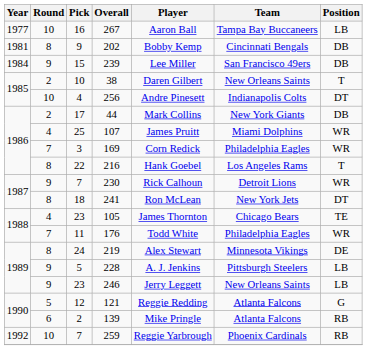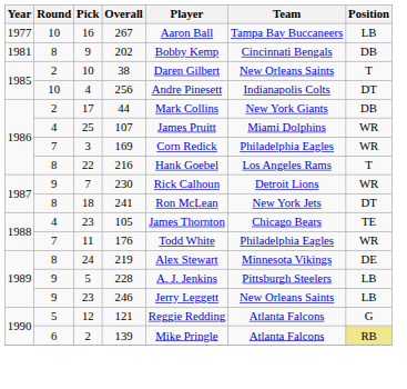 <table class="wikitable sortable" style="text-align: center;">
 <tr>
 <th>Year</th>
 <th>Round</th>
 <th>Pick</th>
 <th>Overall</th>
 <th>Player</th>
 <th>Team</th>
 <th>Position</th>
 </tr>
 <tr>
 <td>1977</td>
 <td>10</td>
 <td>16</td>
 <td>267</td>
 <td><a href='#'>Aaron Ball</a></td>
 <td><a href='#'>Tampa Bay Buccaneers</a></td>
 <td>LB</td>
 </tr>
 <tr>
 <td>1981</td>
 <td>8</td>
 <td>9</td>
 <td>202</td>
 <td><a href='#'>Bobby Kemp</a></td>
 <td><a href='#'>Cincinnati Bengals</a></td>
-<td>DB</td>
-</tr>
-<tr>
-<td>1984</td>
-<td>9</td>
-<td>15</td>
-<td>239</td>
-<td><a href='#'>Lee Miller</a></td>
-<td><a href='#'>San Francisco 49ers</a></td>
 <td>DB</td>
 </tr>
 <tr>
 <td rowspan="2">1985</td>
 <td>2</td>
 <td>10</td>
 <td>38</td>
 <td><a href='#'>Daren Gilbert</a></td>
 <td><a href='#'>New Orleans Saints</a></td>
 <td>T</td>
 </tr>
 <tr>
 <td>10</td>
 <td>4</td>
 <td>256</td>
 <td><a href='#'>Andre Pinesett</a></td>
 <td><a href='#'>Indianapolis Colts</a></td>
 <td>DT</td>
 </tr>
 <tr>
 <td rowspan="4">1986</td>
 <td>2</td>
 <td>17</td>
 <td>44</td>
 <td><a href='#'>Mark Collins</a></td>
 <td><a href='#'>New York Giants</a></td>
 <td>DB</td>
 </tr>
 <tr>
 <td>4</td>
 <td>25</td>
 <td>107</td>
 <td><a href='#'>James Pruitt</a></td>
 <td><a href='#'>Miami Dolphins</a></td>
 <td>WR</td>
 </tr>
 <tr>
 <td>7</td>
 <td>3</td>
 <td>169</td>
 <td><a href='#'>Corn Redick</a></td>
 <td><a href='#'>Philadelphia Eagles</a></td>
 <td>WR</td>
 </tr>
 <tr>
 <td>8</td>
 <td>22</td>
 <td>216</td>
 <td><a href='#'>Hank Goebel</a></td>
 <td><a href='#'>Los Angeles Rams</a></td>
 <td>T</td>
 </tr>
 <tr>
 <td rowspan="2">1987</td>
 <td>9</td>
 <td>7</td>
 <td>230</td>
 <td><a href='#'>Rick Calhoun</a></td>
 <td><a href='#'>Detroit Lions</a></td>
 <td>WR</td>
 </tr>
 <tr>
 <td>8</td>
 <td>18</td>
 <td>241</td>
 <td><a href='#'>Ron McLean</a></td>
 <td><a href='#'>New York Jets</a></td>
 <td>DT</td>
 </tr>
 <tr>
 <td rowspan="2">1988</td>
 <td>4</td>
 <td>23</td>
 <td>105</td>
 <td><a href='#'>James Thornton</a></td>
 <td><a href='#'>Chicago Bears</a></td>
 <td>TE</td>
 </tr>
 <tr>
 <td>7</td>
 <td>11</td>
 <td>176</td>
 <td><a href='#'>Todd White</a></td>
 <td><a href='#'>Philadelphia Eagles</a></td>
 <td>WR</td>
 </tr>
 <tr>
 <td rowspan="3">1989</td>
 <td>8</td>
 <td>24</td>
 <td>219</td>
 <td><a href='#'>Alex Stewart</a></td>
 <td><a href='#'>Minnesota Vikings</a></td>
 <td>DE</td>
 </tr>
 <tr>
 <td>9</td>
 <td>5</td>
 <td>228</td>
 <td><a href='#'>A. J. Jenkins</a></td>
 <td><a href='#'>Pittsburgh Steelers</a></td>
 <td>LB</td>
 </tr>
 <tr>
 <td>9</td>
 <td>23</td>
 <td>246</td>
 <td><a href='#'>Jerry Leggett</a></td>
 <td><a href='#'>New Orleans Saints</a></td>
 <td>LB</td>
 </tr>
 <tr>
 <td rowspan="2">1990</td>
 <td>5</td>
 <td>12</td>
 <td>121</td>
 <td><a href='#'>Reggie Redding</a></td>
 <td><a href='#'>Atlanta Falcons</a></td>
 <td>G</td>
 </tr>
 <tr>
 <td>6</td>
 <td>2</td>
 <td>139</td>
 <td><a href='#'>Mike Pringle</a></td>
 <td><a href='#'>Atlanta Falcons</a></td>
-<td>RB</td>
-</tr>
-<tr>
-<td>1992</td>
-<td>10</td>
-<td>7</td>
-<td>259</td>
-<td><a href='#'>Reggie Yarbrough</a></td>
-<td><a href='#'>Phoenix Cardinals</a></td>
-<td>RB</td>
+<td style="background: khaki;">RB</td>
 </tr>
 <tr>
 </tr>
 </table>
